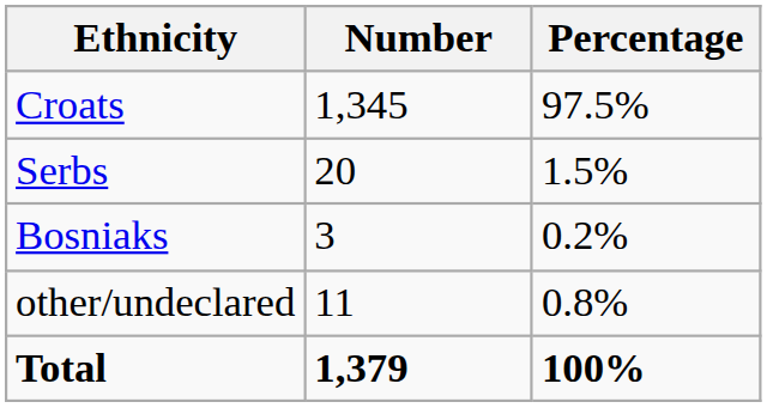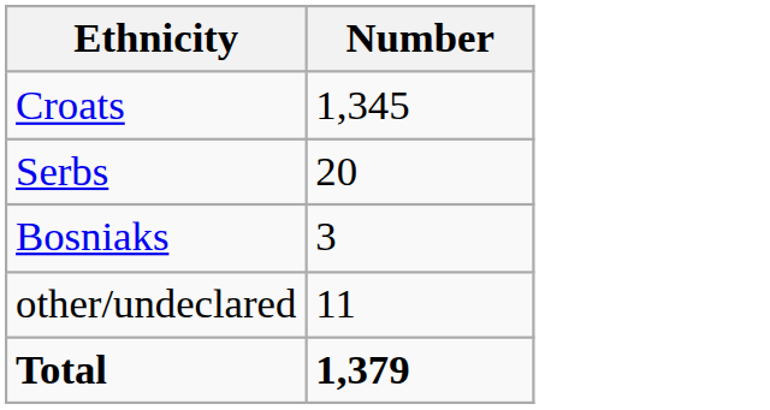 <table class="wikitable">
 <tr>
 <th width="100px">Ethnicity</th>
 <th width="80px">Number</th>
-<th width="80px">Percentage</th>
 </tr>
 <tr>
 <td><a href='#'>Croats</a></td>
 <td>1,345</td>
-<td>97.5%</td>
 </tr>
 <tr>
 <td><a href='#'>Serbs</a></td>
 <td>20</td>
-<td>1.5%</td>
 </tr>
 <tr>
 <td><a href='#'>Bosniaks</a></td>
 <td>3</td>
-<td>0.2%</td>
 </tr>
 <tr>
 <td>other/undeclared</td>
 <td>11</td>
-<td>0.8%</td>
 </tr>
 <tr>
 <td><strong>Total</strong></td>
 <td><strong>1,379</strong></td>
-<td><strong>100%</strong></td>
 </tr>
 </table>
